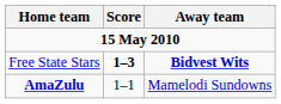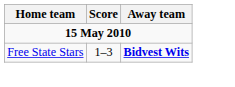 <table class="wikitable" style="text-align:center">
 <tr>
 <th>Home team</th>
 <th>Score</th>
 <th>Away team</th>
 </tr>
 <tr>
 <td colspan="3" align="center"><strong>15 May 2010</strong></td>
 </tr>
 <tr>
 <td><a href='#'>Free State Stars</a></td>
-<td><strong>1–3 </strong></td>
+<td>1–3 </td>
 <td><a href='#'><strong>Bidvest Wits</strong></a></td>
 </tr>
-<tr>
-<td><a href='#'><strong>AmaZulu</strong></a></td>
-<td>1–1 <br></td>
-<td><a href='#'>Mamelodi Sundowns</a></td>
-</tr>
 </table>
